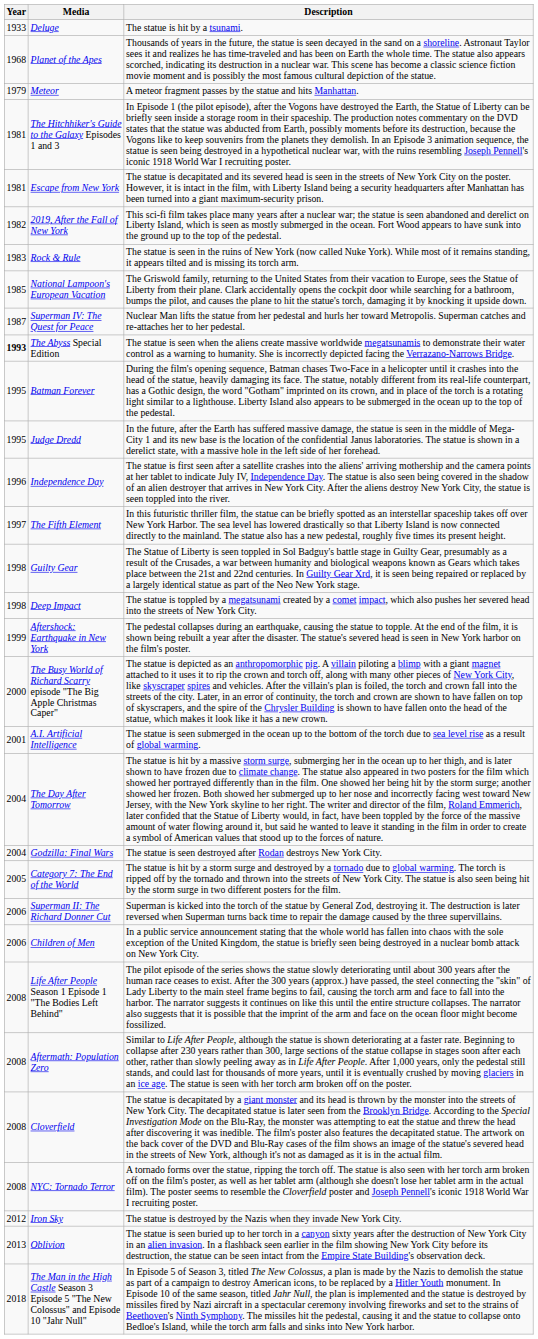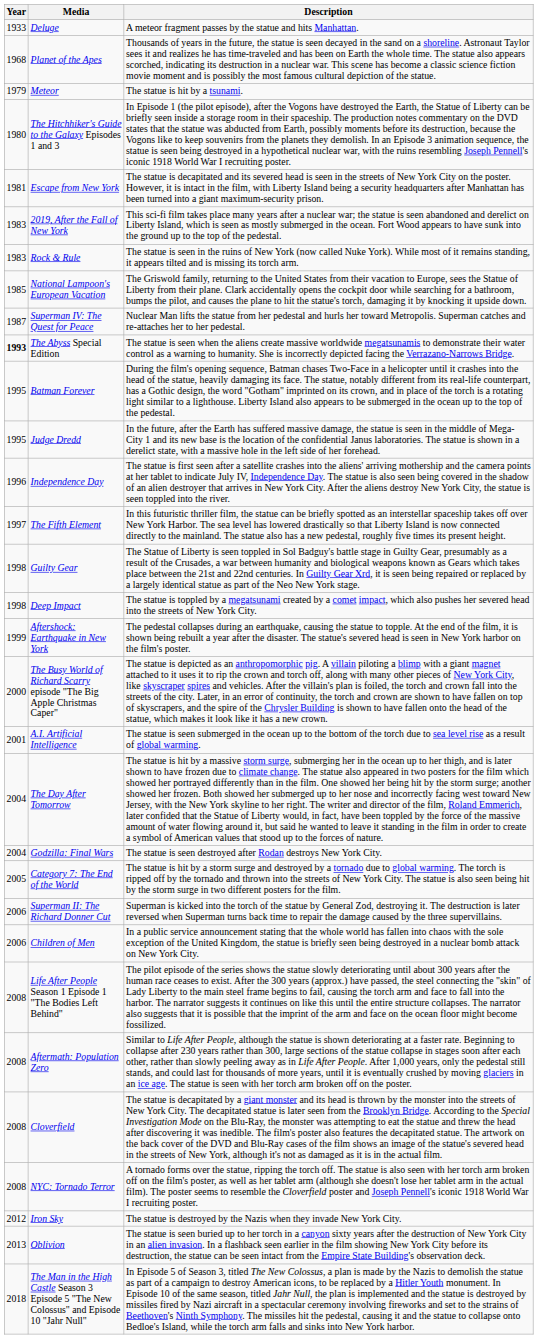 <table class="wikitable">
 <tr>
 <th>Year</th>
 <th>Media</th>
 <th>Description</th>
 </tr>
 <tr>
 <td>1933</td>
 <td><em><a href='#'>Deluge</a></em></td>
-<td>The statue is hit by a <a href='#'>tsunami</a>.</td>
+<td>A meteor fragment passes by the statue and hits <a href='#'>Manhattan</a>.</td>
 </tr>
 <tr>
 <td>1968</td>
 <td><em><a href='#'>Planet of the Apes</a></em></td>
 <td>Thousands of years in the future, the statue is seen decayed in the sand on a <a href='#'>shoreline</a>. Astronaut Taylor sees it and realizes he has time-traveled and has been on Earth the whole time. The statue also appears scorched, indicating its destruction in a nuclear war. This scene has become a classic science fiction movie moment and is possibly the most famous cultural depiction of the statue.</td>
 </tr>
 <tr>
 <td>1979</td>
 <td><em><a href='#'>Meteor</a></em></td>
-<td>A meteor fragment passes by the statue and hits <a href='#'>Manhattan</a>.</td>
+<td>The statue is hit by a <a href='#'>tsunami</a>.</td>
 </tr>
 <tr>
-<td>1981</td>
+<td>1980</td>
 <td><em><a href='#'>The Hitchhiker's Guide to the Galaxy</a></em> Episodes 1 and 3</td>
 <td>In Episode 1 (the pilot episode), after the Vogons have destroyed the Earth, the Statue of Liberty can be briefly seen inside a storage room in their spaceship. The production notes commentary on the DVD states that the statue was abducted from Earth, possibly moments before its destruction, because the Vogons like to keep souvenirs from the planets they demolish. In an Episode 3 animation sequence, the statue is seen being destroyed in a hypothetical nuclear war, with the ruins resembling <a href='#'>Joseph Pennell</a>'s iconic 1918 World War I recruiting poster.</td>
 </tr>
 <tr>
 <td>1981</td>
 <td><em><a href='#'>Escape from New York</a></em></td>
 <td>The statue is decapitated and its severed head is seen in the streets of New York City on the poster. However, it is intact in the film, with Liberty Island being a security headquarters after Manhattan has been turned into a giant maximum-security prison.</td>
 </tr>
 <tr>
-<td>1982</td>
+<td>1983</td>
 <td><em><a href='#'>2019, After the Fall of New York</a></em></td>
 <td>This sci-fi film takes place many years after a nuclear war; the statue is seen abandoned and derelict on Liberty Island, which is seen as mostly submerged in the ocean. Fort Wood appears to have sunk into the ground up to the top of the pedestal.</td>
 </tr>
 <tr>
 <td>1983</td>
 <td><em><a href='#'>Rock & Rule</a></em></td>
 <td>The statue is seen in the ruins of New York (now called Nuke York). While most of it remains standing, it appears tilted and is missing its torch arm.</td>
 </tr>
 <tr>
 <td>1985</td>
 <td><em><a href='#'>National Lampoon's European Vacation</a></em></td>
 <td>The Griswold family, returning to the United States from their vacation to Europe, sees the Statue of Liberty from their plane. Clark accidentally opens the cockpit door while searching for a bathroom, bumps the pilot, and causes the plane to hit the statue's torch, damaging it by knocking it upside down.</td>
 </tr>
 <tr>
 <td>1987</td>
 <td><em><a href='#'>Superman IV: The Quest for Peace</a></em></td>
 <td>Nuclear Man lifts the statue from her pedestal and hurls her toward Metropolis. Superman catches and re-attaches her to her pedestal.</td>
 </tr>
 <tr>
 <td><strong>1993</strong></td>
 <td><em><a href='#'>The Abyss</a></em> Special Edition</td>
 <td>The statue is seen when the aliens create massive worldwide <a href='#'>megatsunamis</a> to demonstrate their water control as a warning to humanity. She is incorrectly depicted facing the <a href='#'>Verrazano-Narrows Bridge</a>.</td>
 </tr>
 <tr>
 <td>1995</td>
 <td><em><a href='#'>Batman Forever</a></em></td>
 <td>During the film's opening sequence, Batman chases Two-Face in a helicopter until it crashes into the head of the statue, heavily damaging its face. The statue, notably different from its real-life counterpart, has a Gothic design, the word "Gotham" imprinted on its crown, and in place of the torch is a rotating light similar to a lighthouse. Liberty Island also appears to be submerged in the ocean up to the top of the pedestal.</td>
 </tr>
 <tr>
 <td>1995</td>
 <td><em><a href='#'>Judge Dredd</a></em></td>
 <td>In the future, after the Earth has suffered massive damage, the statue is seen in the middle of Mega-City 1 and its new base is the location of the confidential Janus laboratories. The statue is shown in a derelict state, with a massive hole in the left side of her forehead.</td>
 </tr>
 <tr>
 <td>1996</td>
 <td><em><a href='#'>Independence Day</a></em></td>
 <td>The statue is first seen after a satellite crashes into the aliens' arriving mothership and the camera points at her tablet to indicate July IV, <a href='#'>Independence Day</a>. The statue is also seen being covered in the shadow of an alien destroyer that arrives in New York City. After the aliens destroy New York City, the statue is seen toppled into the river.</td>
 </tr>
 <tr>
 <td>1997</td>
 <td><em><a href='#'>The Fifth Element</a></em></td>
 <td>In this futuristic thriller film, the statue can be briefly spotted as an interstellar spaceship takes off over New York Harbor. The sea level has lowered drastically so that Liberty Island is now connected directly to the mainland. The statue also has a new pedestal, roughly five times its present height.</td>
 </tr>
 <tr>
 <td>1998</td>
 <td><em><a href='#'>Guilty Gear</a></em></td>
 <td>The Statue of Liberty is seen toppled in Sol Badguy's battle stage in Guilty Gear, presumably as a result of the Crusades, a war between humanity and biological weapons known as Gears which takes place between the 21st and 22nd centuries. In <a href='#'>Guilty Gear Xrd</a>, it is seen being repaired or replaced by a largely identical statue as part of the Neo New York stage.</td>
 </tr>
 <tr>
 <td>1998</td>
 <td><em><a href='#'>Deep Impact</a></em></td>
 <td>The statue is toppled by a <a href='#'>megatsunami</a> created by a <a href='#'>comet</a> <a href='#'>impact</a>, which also pushes her severed head into the streets of New York City.</td>
 </tr>
 <tr>
 <td>1999</td>
 <td><em><a href='#'>Aftershock: Earthquake in New York</a></em></td>
 <td>The pedestal collapses during an earthquake, causing the statue to topple. At the end of the film, it is shown being rebuilt a year after the disaster. The statue's severed head is seen in New York harbor on the film's poster.</td>
 </tr>
 <tr>
 <td>2000</td>
 <td><em><a href='#'>The Busy World of Richard Scarry</a></em> episode "The Big Apple Christmas Caper"</td>
 <td>The statue is depicted as an <a href='#'>anthropomorphic</a> <a href='#'>pig</a>. A <a href='#'>villain</a> piloting a <a href='#'>blimp</a> with a giant <a href='#'>magnet</a> attached to it uses it to rip the crown and torch off, along with many other pieces of <a href='#'>New York City</a>, like <a href='#'>skyscraper</a> <a href='#'>spires</a> and vehicles. After the villain's plan is foiled, the torch and crown fall into the streets of the city. Later, in an error of continuity, the torch and crown are shown to have fallen on top of skyscrapers, and the spire of the <a href='#'>Chrysler Building</a> is shown to have fallen onto the head of the statue, which makes it look like it has a new crown.</td>
 </tr>
 <tr>
 <td>2001</td>
 <td><em><a href='#'>A.I. Artificial Intelligence</a></em></td>
 <td>The statue is seen submerged in the ocean up to the bottom of the torch due to <a href='#'>sea level rise</a> as a result of <a href='#'>global warming</a>.</td>
 </tr>
 <tr>
 <td>2004</td>
 <td><em><a href='#'>The Day After Tomorrow</a></em></td>
 <td>The statue is hit by a massive <a href='#'>storm surge</a>, submerging her in the ocean up to her thigh, and is later shown to have frozen due to <a href='#'>climate change</a>. The statue also appeared in two posters for the film which showed her portrayed differently than in the film. One showed her being hit by the storm surge; another showed her frozen. Both showed her submerged up to her nose and incorrectly facing west toward New Jersey, with the New York skyline to her right. The writer and director of the film, <a href='#'>Roland Emmerich</a>, later confided that the Statue of Liberty would, in fact, have been toppled by the force of the massive amount of water flowing around it, but said he wanted to leave it standing in the film in order to create a symbol of American values that stood up to the forces of nature.</td>
 </tr>
 <tr>
 <td>2004</td>
 <td><em><a href='#'>Godzilla: Final Wars</a></em></td>
 <td>The statue is seen destroyed after <a href='#'>Rodan</a> destroys New York City.</td>
 </tr>
 <tr>
 <td>2005</td>
 <td><em><a href='#'>Category 7: The End of the World</a></em></td>
 <td>The statue is hit by a storm surge and destroyed by a <a href='#'>tornado</a> due to <a href='#'>global warming</a>. The torch is ripped off by the tornado and thrown into the streets of New York City. The statue is also seen being hit by the storm surge in two different posters for the film.</td>
 </tr>
 <tr>
 <td>2006</td>
 <td><em><a href='#'>Superman II: The Richard Donner Cut</a></em></td>
 <td>Superman is kicked into the torch of the statue by General Zod, destroying it. The destruction is later reversed when Superman turns back time to repair the damage caused by the three supervillains.</td>
 </tr>
 <tr>
 <td>2006</td>
 <td><em><a href='#'>Children of Men</a></em></td>
 <td>In a public service announcement stating that the whole world has fallen into chaos with the sole exception of the United Kingdom, the statue is briefly seen being destroyed in a nuclear bomb attack on New York City.</td>
 </tr>
 <tr>
 <td>2008</td>
 <td><em><a href='#'>Life After People</a></em> Season 1 Episode 1 "The Bodies Left Behind"</td>
 <td>The pilot episode of the series shows the statue slowly deteriorating until about 300 years after the human race ceases to exist. After the 300 years (approx.) have passed, the steel connecting the "skin" of Lady Liberty to the main steel frame begins to fail, causing the torch arm and face to fall into the harbor. The narrator suggests it continues on like this until the entire structure collapses. The narrator also suggests that it is possible that the imprint of the arm and face on the ocean floor might become fossilized.</td>
 </tr>
 <tr>
 <td>2008</td>
 <td><em><a href='#'>Aftermath: Population Zero</a></em></td>
 <td>Similar to <em>Life After People</em>, although the statue is shown deteriorating at a faster rate. Beginning to collapse after 230 years rather than 300, large sections of the statue collapse in stages soon after each other, rather than slowly peeling away as in <em>Life After People</em>. After 1,000 years, only the pedestal still stands, and could last for thousands of more years, until it is eventually crushed by moving <a href='#'>glaciers</a> in an <a href='#'>ice age</a>. The statue is seen with her torch arm broken off on the poster.</td>
 </tr>
 <tr>
 <td>2008</td>
 <td><em><a href='#'>Cloverfield</a></em></td>
 <td>The statue is decapitated by a <a href='#'>giant monster</a> and its head is thrown by the monster into the streets of New York City. The decapitated statue is later seen from the <a href='#'>Brooklyn Bridge</a>. According to the <em>Special Investigation Mode</em> on the Blu-Ray, the monster was attempting to eat the statue and threw the head after discovering it was inedible. The film's poster also features the decapitated statue. The artwork on the back cover of the DVD and Blu-Ray cases of the film shows an image of the statue's severed head in the streets of New York, although it's not as damaged as it is in the actual film.</td>
 </tr>
 <tr>
 <td>2008</td>
 <td><em><a href='#'>NYC: Tornado Terror</a></em></td>
 <td>A tornado forms over the statue, ripping the torch off. The statue is also seen with her torch arm broken off on the film's poster, as well as her tablet arm (although she doesn't lose her tablet arm in the actual film). The poster seems to resemble the <em>Cloverfield</em> poster and <a href='#'>Joseph Pennell</a>'s iconic 1918 World War I recruiting poster.</td>
 </tr>
 <tr>
 <td>2012</td>
 <td><em><a href='#'>Iron Sky</a></em></td>
 <td>The statue is destroyed by the Nazis when they invade New York City.</td>
 </tr>
 <tr>
 <td>2013</td>
 <td><em><a href='#'>Oblivion</a></em></td>
 <td>The statue is seen buried up to her torch in a <a href='#'>canyon</a> sixty years after the destruction of New York City in an <a href='#'>alien invasion</a>. In a flashback seen earlier in the film showing New York City before its destruction, the statue can be seen intact from the <a href='#'>Empire State Building</a>'s observation deck.</td>
 </tr>
 <tr>
 <td>2018</td>
 <td><em><a href='#'>The Man in the High Castle</a></em> Season 3 Episode 5 "The New Colossus" and Episode 10 "Jahr Null"</td>
 <td>In Episode 5 of Season 3, titled <em>The New Colossus</em>, a plan is made by the Nazis to demolish the statue as part of a campaign to destroy American icons, to be replaced by a <a href='#'>Hitler Youth</a> monument. In Episode 10 of the same season, titled <em>Jahr Null</em>, the plan is implemented and the statue is destroyed by missiles fired by Nazi aircraft in a spectacular ceremony involving fireworks and set to the strains of <a href='#'>Beethoven</a>'s <a href='#'>Ninth Symphony</a>. The missiles hit the pedestal, causing it and the statue to collapse onto Bedloe's Island, while the torch arm falls and sinks into New York harbor.</td>
 </tr>
 </table>
